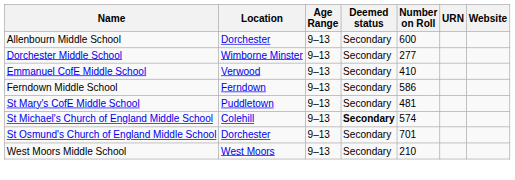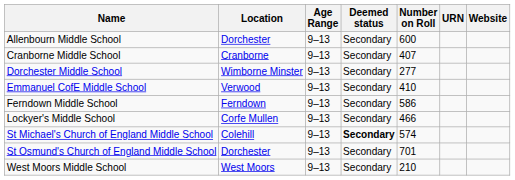 <table class="wikitable sortable" style="font-size:90%;">
 <tr>
 <th>Name</th>
 <th>Location</th>
 <th>Age<br>Range</th>
 <th>Deemed<br>status</th>
 <th>Number<br>on Roll</th>
 <th class="unsortable">URN</th>
 <th class="unsortable">Website</th>
 </tr>
 <tr>
 <td>Allenbourn Middle School</td>
 <td><a href='#'>Dorchester</a></td>
 <td>9–13</td>
 <td>Secondary</td>
 <td>600</td>
+<td></td>
+<td></td>
+</tr>
+<tr>
+<td>Cranborne Middle School</td>
+<td><a href='#'>Cranborne</a></td>
+<td>9–13</td>
+<td>Secondary</td>
+<td>407</td>
 <td></td>
 <td></td>
 </tr>
 <tr>
 <td><a href='#'>Dorchester Middle School</a></td>
 <td><a href='#'>Wimborne Minster</a></td>
 <td>9–13</td>
 <td>Secondary</td>
 <td>277</td>
 <td></td>
 <td></td>
 </tr>
 <tr>
 <td><a href='#'>Emmanuel CofE Middle School</a></td>
 <td><a href='#'>Verwood</a></td>
 <td>9–13</td>
 <td>Secondary</td>
 <td>410</td>
 <td></td>
 <td></td>
 </tr>
 <tr>
 <td>Ferndown Middle School</td>
 <td><a href='#'>Ferndown</a></td>
 <td>9–13</td>
 <td>Secondary</td>
 <td>586</td>
 <td></td>
 <td></td>
 </tr>
 <tr>
-<td><a href='#'>St Mary's CofE Middle School</a></td>
-<td><a href='#'>Puddletown</a></td>
+<td>Lockyer's Middle School</td>
+<td><a href='#'>Corfe Mullen</a></td>
 <td>9–13</td>
 <td>Secondary</td>
-<td>481</td>
+<td>466</td>
 <td></td>
 <td></td>
 </tr>
 <tr>
 <td><a href='#'>St Michael's Church of England Middle School</a></td>
 <td><a href='#'>Colehill</a></td>
 <td>9–13</td>
 <td><strong>Secondary</strong></td>
 <td>574</td>
 <td></td>
 <td></td>
 </tr>
 <tr>
 <td><a href='#'>St Osmund's Church of England Middle School</a></td>
 <td><a href='#'>Dorchester</a></td>
 <td>9–13</td>
 <td>Secondary</td>
 <td>701</td>
 <td></td>
 <td></td>
 </tr>
 <tr>
 <td>West Moors Middle School</td>
 <td><a href='#'>West Moors</a></td>
 <td>9–13</td>
 <td>Secondary</td>
 <td>210</td>
 <td></td>
 <td></td>
 </tr>
 </table>
